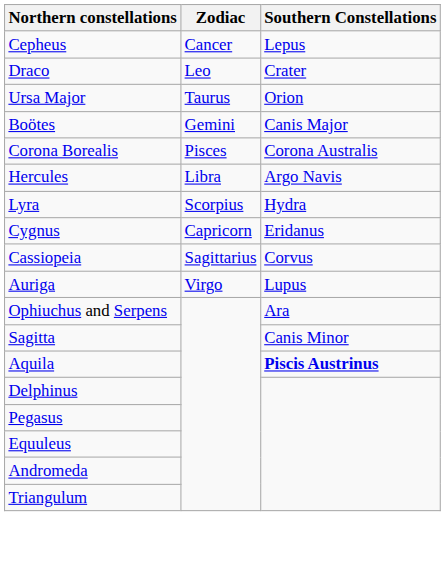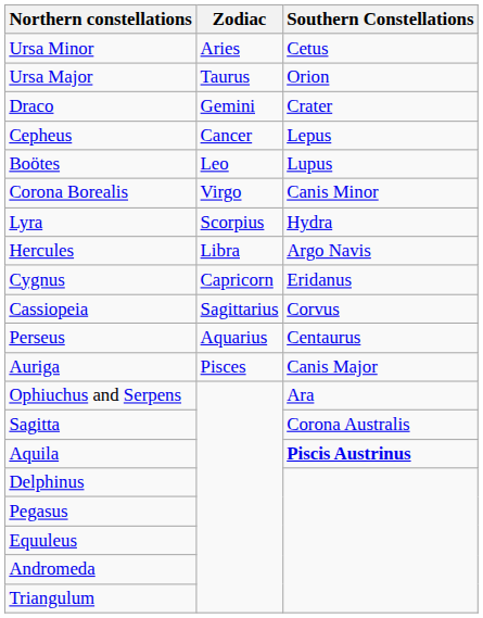 <table class="wikitable">
 <tr>
 <th>Northern constellations</th>
 <th>Zodiac</th>
 <th>Southern Constellations</th>
 </tr>
 <tr>
-<td><a href='#'>Cepheus</a></td>
-<td><a href='#'>Cancer</a></td>
-<td><a href='#'>Lepus</a></td>
-</tr>
-<tr>
-<td><a href='#'>Draco</a></td>
-<td><a href='#'>Leo</a></td>
-<td><a href='#'>Crater</a></td>
+<td><a href='#'>Ursa Minor</a></td>
+<td><a href='#'>Aries</a></td>
+<td><a href='#'>Cetus</a></td>
 </tr>
 <tr>
 <td><a href='#'>Ursa Major</a></td>
 <td><a href='#'>Taurus</a></td>
 <td><a href='#'>Orion</a></td>
 </tr>
 <tr>
+<td><a href='#'>Draco</a></td>
+<td><a href='#'>Gemini</a></td>
+<td><a href='#'>Crater</a></td>
+</tr>
+<tr>
+<td><a href='#'>Cepheus</a></td>
+<td><a href='#'>Cancer</a></td>
+<td><a href='#'>Lepus</a></td>
+</tr>
+<tr>
 <td><a href='#'>Boötes</a></td>
-<td><a href='#'>Gemini</a></td>
-<td><a href='#'>Canis Major</a></td>
+<td><a href='#'>Leo</a></td>
+<td><a href='#'>Lupus</a></td>
 </tr>
 <tr>
 <td><a href='#'>Corona Borealis</a></td>
-<td><a href='#'>Pisces</a></td>
-<td><a href='#'>Corona Australis</a></td>
+<td><a href='#'>Virgo</a></td>
+<td><a href='#'>Canis Minor</a></td>
+</tr>
+<tr>
+<td><a href='#'>Lyra</a></td>
+<td><a href='#'>Scorpius</a></td>
+<td><a href='#'>Hydra</a></td>
 </tr>
 <tr>
 <td><a href='#'>Hercules</a></td>
 <td><a href='#'>Libra</a></td>
 <td><a href='#'>Argo Navis</a></td>
-</tr>
-<tr>
-<td><a href='#'>Lyra</a></td>
-<td><a href='#'>Scorpius</a></td>
-<td><a href='#'>Hydra</a></td>
 </tr>
 <tr>
 <td><a href='#'>Cygnus</a></td>
 <td><a href='#'>Capricorn</a></td>
 <td><a href='#'>Eridanus</a></td>
 </tr>
 <tr>
 <td><a href='#'>Cassiopeia</a></td>
 <td><a href='#'>Sagittarius</a></td>
 <td><a href='#'>Corvus</a></td>
 </tr>
 <tr>
+<td><a href='#'>Perseus</a></td>
+<td><a href='#'>Aquarius</a></td>
+<td><a href='#'>Centaurus</a></td>
+</tr>
+<tr>
 <td><a href='#'>Auriga</a></td>
-<td><a href='#'>Virgo</a></td>
-<td><a href='#'>Lupus</a></td>
+<td><a href='#'>Pisces</a></td>
+<td><a href='#'>Canis Major</a></td>
 </tr>
 <tr>
 <td><a href='#'>Ophiuchus</a> and <a href='#'>Serpens</a></td>
 <td rowspan="8"></td>
 <td><a href='#'>Ara</a></td>
 </tr>
 <tr>
 <td><a href='#'>Sagitta</a></td>
-<td><a href='#'>Canis Minor</a></td>
+<td><a href='#'>Corona Australis</a></td>
 </tr>
 <tr>
 <td><a href='#'>Aquila</a></td>
 <td><strong><a href='#'>Piscis Austrinus</a></strong></td>
 </tr>
 <tr>
 <td><a href='#'>Delphinus</a></td>
 <td rowspan="5"></td>
 </tr>
 <tr>
 <td><a href='#'>Pegasus</a></td>
 </tr>
 <tr>
 <td><a href='#'>Equuleus</a></td>
 </tr>
 <tr>
 <td><a href='#'>Andromeda</a></td>
 </tr>
 <tr>
 <td><a href='#'>Triangulum</a></td>
 </tr>
 </table>
